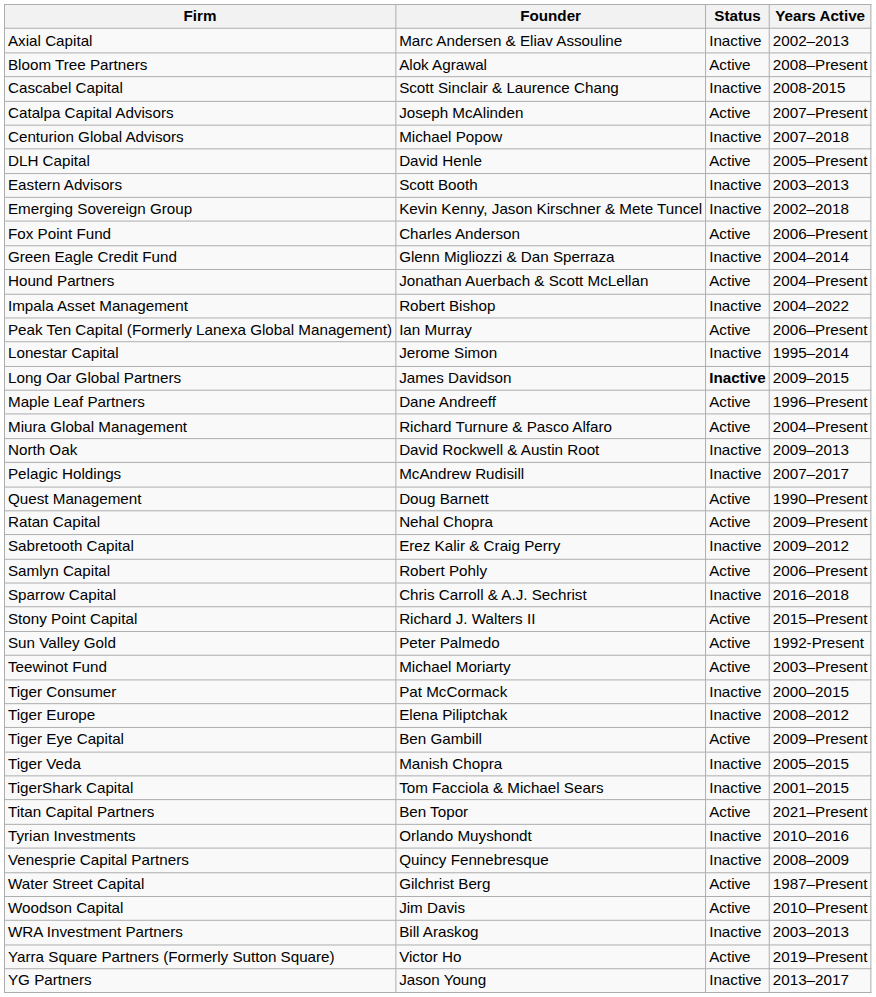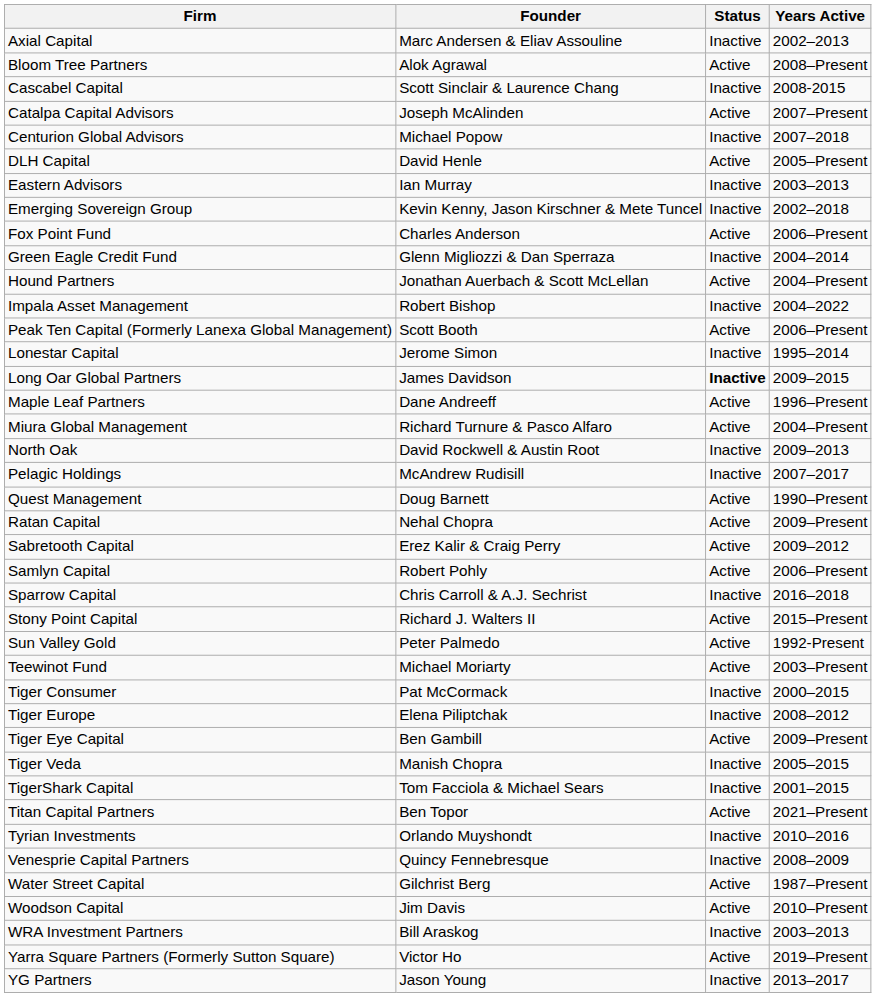 <table class="wikitable sortable">
 <tr>
 <th scope="col">Firm</th>
 <th scope="col">Founder</th>
 <th>Status</th>
 <th>Years Active</th>
 </tr>
 <tr>
 <td>Axial Capital</td>
 <td>Marc Andersen &  Eliav Assouline</td>
 <td>Inactive</td>
 <td>2002–2013</td>
 </tr>
 <tr>
 <td>Bloom Tree Partners</td>
 <td>Alok Agrawal</td>
 <td>Active</td>
 <td>2008–Present</td>
 </tr>
 <tr>
 <td>Cascabel Capital</td>
 <td>Scott Sinclair & Laurence Chang</td>
 <td>Inactive</td>
 <td>2008-2015</td>
 </tr>
 <tr>
 <td>Catalpa Capital Advisors</td>
 <td>Joseph McAlinden</td>
 <td>Active</td>
 <td>2007–Present</td>
 </tr>
 <tr>
 <td>Centurion Global Advisors</td>
 <td>Michael Popow</td>
 <td>Inactive</td>
 <td>2007–2018</td>
 </tr>
 <tr>
 <td>DLH Capital</td>
 <td>David Henle</td>
 <td>Active</td>
 <td>2005–Present</td>
 </tr>
 <tr>
 <td>Eastern Advisors</td>
-<td>Scott Booth</td>
+<td>Ian Murray</td>
 <td>Inactive</td>
 <td>2003–2013</td>
 </tr>
 <tr>
 <td>Emerging Sovereign Group</td>
 <td>Kevin Kenny, Jason Kirschner &  Mete Tuncel</td>
 <td>Inactive</td>
 <td>2002–2018</td>
 </tr>
 <tr>
 <td>Fox Point Fund</td>
 <td>Charles Anderson</td>
 <td>Active</td>
 <td>2006–Present</td>
 </tr>
 <tr>
 <td>Green Eagle Credit Fund</td>
 <td>Glenn Migliozzi & Dan Sperraza</td>
 <td>Inactive</td>
 <td>2004–2014</td>
 </tr>
 <tr>
 <td>Hound Partners</td>
 <td>Jonathan Auerbach & Scott McLellan</td>
 <td>Active</td>
 <td>2004–Present</td>
 </tr>
 <tr>
 <td>Impala Asset Management</td>
 <td>Robert Bishop</td>
 <td>Inactive</td>
 <td>2004–2022</td>
 </tr>
 <tr>
 <td>Peak Ten Capital (Formerly Lanexa Global Management)</td>
-<td>Ian Murray</td>
+<td>Scott Booth</td>
 <td>Active</td>
 <td>2006–Present</td>
 </tr>
 <tr>
 <td>Lonestar Capital</td>
 <td>Jerome Simon</td>
 <td>Inactive</td>
 <td>1995–2014</td>
 </tr>
 <tr>
 <td>Long Oar Global Partners</td>
 <td>James Davidson</td>
 <td><strong>Inactive</strong></td>
 <td>2009–2015</td>
 </tr>
 <tr>
 <td>Maple Leaf Partners</td>
 <td>Dane Andreeff</td>
 <td>Active</td>
 <td>1996–Present</td>
 </tr>
 <tr>
 <td>Miura Global Management</td>
 <td>Richard Turnure & Pasco Alfaro</td>
 <td>Active</td>
 <td>2004–Present</td>
 </tr>
 <tr>
 <td>North Oak</td>
 <td>David Rockwell & Austin Root</td>
 <td>Inactive</td>
 <td>2009–2013</td>
 </tr>
 <tr>
 <td>Pelagic Holdings</td>
 <td>McAndrew Rudisill</td>
 <td>Inactive</td>
 <td>2007–2017</td>
 </tr>
 <tr>
 <td>Quest Management</td>
 <td>Doug Barnett</td>
 <td>Active</td>
 <td>1990–Present</td>
 </tr>
 <tr>
 <td>Ratan Capital</td>
 <td>Nehal Chopra</td>
 <td>Active</td>
 <td>2009–Present</td>
 </tr>
 <tr>
 <td>Sabretooth Capital</td>
 <td>Erez Kalir & Craig Perry</td>
-<td>Inactive</td>
+<td>Active</td>
 <td>2009–2012</td>
 </tr>
 <tr>
 <td>Samlyn Capital</td>
 <td>Robert Pohly</td>
 <td>Active</td>
 <td>2006–Present</td>
 </tr>
 <tr>
 <td>Sparrow Capital</td>
 <td>Chris Carroll & A.J. Sechrist</td>
 <td>Inactive</td>
 <td>2016–2018</td>
 </tr>
 <tr>
 <td>Stony Point Capital</td>
 <td>Richard J. Walters II</td>
 <td>Active</td>
 <td>2015–Present</td>
 </tr>
 <tr>
 <td>Sun Valley Gold</td>
 <td>Peter Palmedo</td>
 <td>Active</td>
 <td>1992-Present</td>
 </tr>
 <tr>
 <td>Teewinot Fund</td>
 <td>Michael Moriarty</td>
 <td>Active</td>
 <td>2003–Present</td>
 </tr>
 <tr>
 <td>Tiger Consumer</td>
 <td>Pat McCormack</td>
 <td>Inactive</td>
 <td>2000–2015</td>
 </tr>
 <tr>
 <td>Tiger Europe</td>
 <td>Elena Piliptchak</td>
 <td>Inactive</td>
 <td>2008–2012</td>
 </tr>
 <tr>
 <td>Tiger Eye Capital</td>
 <td>Ben Gambill</td>
 <td>Active</td>
 <td>2009–Present</td>
 </tr>
 <tr>
 <td>Tiger Veda</td>
 <td>Manish Chopra</td>
 <td>Inactive</td>
 <td>2005–2015</td>
 </tr>
 <tr>
 <td>TigerShark Capital</td>
 <td>Tom Facciola & Michael Sears</td>
 <td>Inactive</td>
 <td>2001–2015</td>
 </tr>
 <tr>
 <td>Titan Capital Partners</td>
 <td>Ben Topor</td>
 <td>Active</td>
 <td>2021–Present</td>
 </tr>
 <tr>
 <td>Tyrian Investments</td>
 <td>Orlando Muyshondt</td>
 <td>Inactive</td>
 <td>2010–2016</td>
 </tr>
 <tr>
 <td>Venesprie Capital Partners</td>
 <td>Quincy Fennebresque</td>
 <td>Inactive</td>
 <td>2008–2009</td>
 </tr>
 <tr>
 <td>Water Street Capital</td>
 <td>Gilchrist Berg</td>
 <td>Active</td>
 <td>1987–Present</td>
 </tr>
 <tr>
 <td>Woodson Capital</td>
 <td>Jim Davis</td>
 <td>Active</td>
 <td>2010–Present</td>
 </tr>
 <tr>
 <td>WRA Investment Partners</td>
 <td>Bill Araskog</td>
 <td>Inactive</td>
 <td>2003–2013</td>
 </tr>
 <tr>
 <td>Yarra Square Partners (Formerly Sutton Square)</td>
 <td>Victor Ho</td>
 <td>Active</td>
 <td>2019–Present</td>
 </tr>
 <tr>
 <td>YG Partners</td>
 <td>Jason Young</td>
 <td>Inactive</td>
 <td>2013–2017</td>
 </tr>
 </table>
